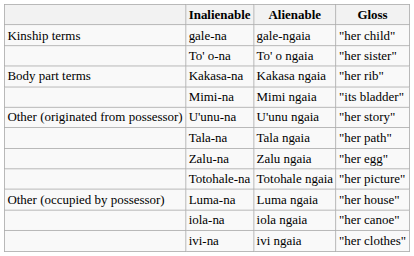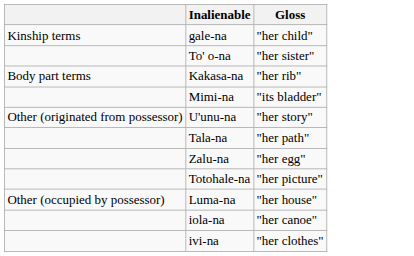 <table class="wikitable">
 <tr>
 <th></th>
 <th>Inalienable</th>
-<th>Alienable</th>
 <th>Gloss</th>
 </tr>
 <tr>
 <td>Kinship terms</td>
 <td>gale-na</td>
-<td>gale-ngaia</td>
 <td>"her child"</td>
 </tr>
 <tr>
 <td></td>
 <td>To' o-na</td>
-<td>To' o ngaia</td>
 <td>"her sister"</td>
 </tr>
 <tr>
 <td>Body part terms</td>
 <td>Kakasa-na</td>
-<td>Kakasa ngaia</td>
 <td>"her rib"</td>
 </tr>
 <tr>
 <td></td>
 <td>Mimi-na</td>
-<td>Mimi ngaia</td>
 <td>"its bladder"</td>
 </tr>
 <tr>
 <td>Other (originated from possessor)</td>
 <td>U'unu-na</td>
-<td>U'unu ngaia</td>
 <td>"her story"</td>
 </tr>
 <tr>
 <td></td>
 <td>Tala-na</td>
-<td>Tala ngaia</td>
 <td>"her path"</td>
 </tr>
 <tr>
 <td></td>
 <td>Zalu-na</td>
-<td>Zalu ngaia</td>
 <td>"her egg"</td>
 </tr>
 <tr>
 <td></td>
 <td>Totohale-na</td>
-<td>Totohale ngaia</td>
 <td>"her picture"</td>
 </tr>
 <tr>
 <td>Other (occupied by possessor)</td>
 <td>Luma-na</td>
-<td>Luma ngaia</td>
 <td>"her house"</td>
 </tr>
 <tr>
 <td></td>
 <td>iola-na</td>
-<td>iola ngaia</td>
 <td>"her canoe"</td>
 </tr>
 <tr>
 <td></td>
 <td>ivi-na</td>
-<td>ivi ngaia</td>
 <td>"her clothes"</td>
 </tr>
 </table>
